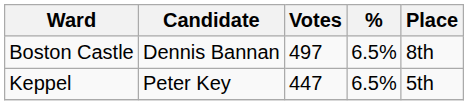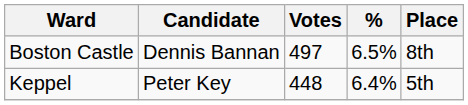 <table class="wikitable">
 <tr>
 <th>Ward</th>
 <th>Candidate</th>
 <th>Votes</th>
 <th>%</th>
 <th>Place</th>
 </tr>
 <tr>
 <td>Boston Castle</td>
 <td>Dennis Bannan</td>
 <td>497</td>
 <td>6.5%</td>
 <td>8th</td>
 </tr>
 <tr>
 <td>Keppel</td>
 <td>Peter Key</td>
-<td>447</td>
-<td>6.5%</td>
+<td>448</td>
+<td>6.4%</td>
 <td>5th</td>
 </tr>
 <tr>
 </tr>
 </table>
